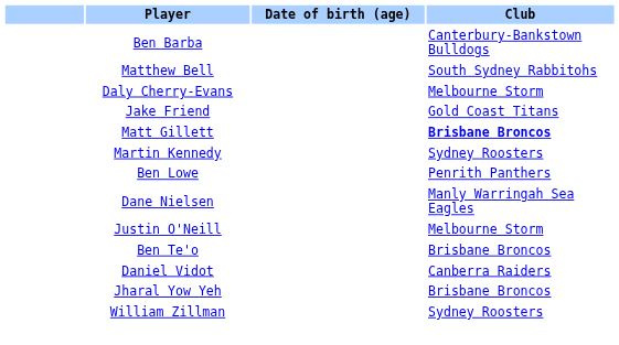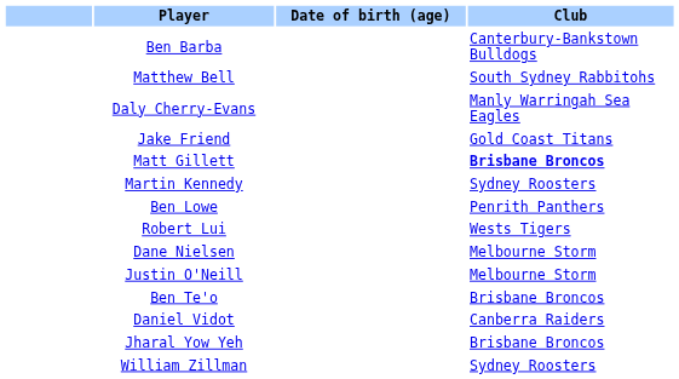 <table class="sortable" border="0" cellspacing="2" cellpadding="2" style="width:100%;">
 <tr style="background:#AAD0FF">
 <th width=10%></th>
 <th width=21%>Player</th>
 <th width=22%>Date of birth (age)</th>
 <th width=24%>Club</th>
 </tr>
 <tr>
 <td style="text-align:center;"></td>
 <td style="text-align:center;"><a href='#'>Ben Barba</a></td>
 <td style="text-align:center;"></td>
 <td> <a href='#'>Canterbury-Bankstown Bulldogs</a></td>
 </tr>
 <tr>
 <td style="text-align:center;"></td>
 <td style="text-align:center;"><a href='#'>Matthew Bell</a></td>
 <td style="text-align:center;"></td>
 <td> <a href='#'>South Sydney Rabbitohs</a></td>
 </tr>
 <tr>
 <td style="text-align:center;"></td>
 <td style="text-align:center;"><a href='#'>Daly Cherry-Evans</a></td>
 <td style="text-align:center;"></td>
-<td> <a href='#'>Melbourne Storm</a></td>
+<td> <a href='#'>Manly Warringah Sea Eagles</a></td>
 </tr>
 <tr>
 <td style="text-align:center;"></td>
 <td style="text-align:center;"><a href='#'>Jake Friend</a></td>
 <td style="text-align:center;"></td>
 <td> <a href='#'>Gold Coast Titans</a></td>
 </tr>
 <tr>
 <td style="text-align:center;"></td>
 <td style="text-align:center;"><a href='#'>Matt Gillett</a></td>
 <td style="text-align:center;"></td>
 <td><strong> <a href='#'>Brisbane Broncos</a></strong></td>
 </tr>
 <tr>
 <td style="text-align:center;"></td>
 <td style="text-align:center;"><a href='#'>Martin Kennedy</a></td>
 <td style="text-align:center;"></td>
 <td> <a href='#'>Sydney Roosters</a></td>
 </tr>
 <tr>
 <td style="text-align:center;"></td>
 <td style="text-align:center;"><a href='#'>Ben Lowe</a></td>
 <td style="text-align:center;"></td>
 <td> <a href='#'>Penrith Panthers</a></td>
 </tr>
 <tr>
 <td style="text-align:center;"></td>
+<td style="text-align:center;"><a href='#'>Robert Lui</a></td>
+<td style="text-align:center;"></td>
+<td> <a href='#'>Wests Tigers</a></td>
+</tr>
+<tr>
+<td style="text-align:center;"></td>
 <td style="text-align:center;"><a href='#'>Dane Nielsen</a></td>
 <td style="text-align:center;"></td>
-<td> <a href='#'>Manly Warringah Sea Eagles</a></td>
+<td> <a href='#'>Melbourne Storm</a></td>
 </tr>
 <tr>
 <td style="text-align:center;"></td>
 <td style="text-align:center;"><a href='#'>Justin O'Neill</a></td>
 <td style="text-align:center;"></td>
 <td> <a href='#'>Melbourne Storm</a></td>
 </tr>
 <tr>
 <td style="text-align:center;"></td>
 <td style="text-align:center;"><a href='#'>Ben Te'o</a></td>
 <td style="text-align:center;"></td>
 <td> <a href='#'>Brisbane Broncos</a></td>
 </tr>
 <tr>
 <td style="text-align:center;"></td>
 <td style="text-align:center;"><a href='#'>Daniel Vidot</a></td>
 <td style="text-align:center;"></td>
 <td> <a href='#'>Canberra Raiders</a></td>
 </tr>
 <tr>
 <td style="text-align:center;"></td>
 <td style="text-align:center;"><a href='#'>Jharal Yow Yeh</a></td>
 <td style="text-align:center;"></td>
 <td> <a href='#'>Brisbane Broncos</a></td>
 </tr>
 <tr>
 <td style="text-align:center;"></td>
 <td style="text-align:center;"><a href='#'>William Zillman</a></td>
 <td style="text-align:center;"></td>
 <td> <a href='#'>Sydney Roosters</a></td>
 </tr>
 </table>
